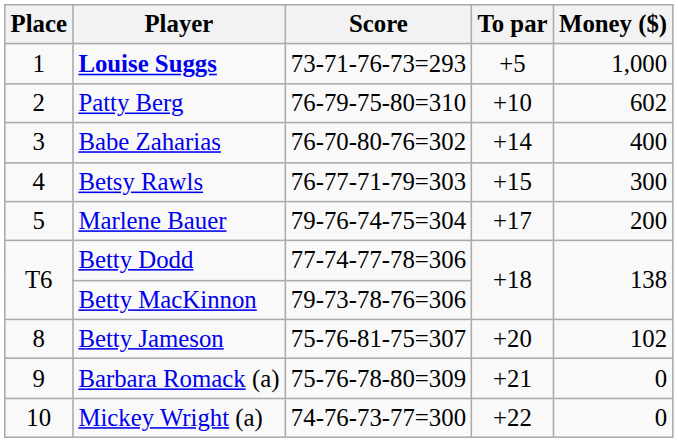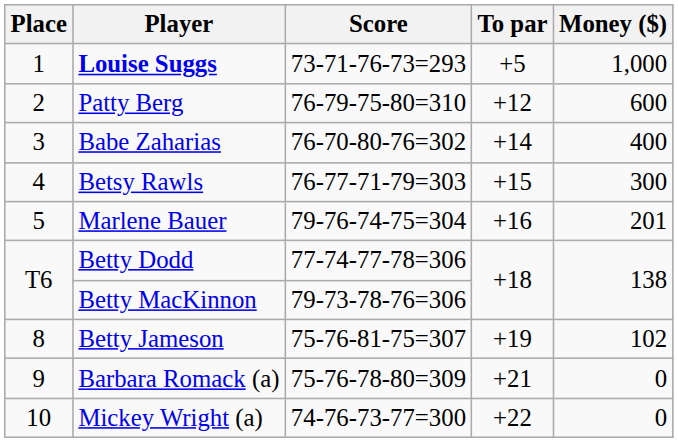 <table class="wikitable">
 <tr>
 <th>Place</th>
 <th>Player</th>
 <th>Score</th>
 <th>To par</th>
 <th>Money ($)</th>
 </tr>
 <tr>
 <td align=center>1</td>
 <td> <strong><a href='#'>Louise Suggs</a></strong></td>
 <td>73-71-76-73=293</td>
 <td align=center>+5</td>
 <td align=right>1,000</td>
 </tr>
 <tr>
 <td align=center>2</td>
 <td> <a href='#'>Patty Berg</a></td>
 <td>76-79-75-80=310</td>
-<td align=center>+10</td>
-<td align=right>602</td>
+<td align=center>+12</td>
+<td align=right>600</td>
 </tr>
 <tr>
 <td align=center>3</td>
 <td> <a href='#'>Babe Zaharias</a></td>
 <td>76-70-80-76=302</td>
 <td align=center>+14</td>
 <td align=right>400</td>
 </tr>
 <tr>
 <td align=center>4</td>
 <td> <a href='#'>Betsy Rawls</a></td>
 <td>76-77-71-79=303</td>
 <td align=center>+15</td>
 <td align=right>300</td>
 </tr>
 <tr>
 <td align=center>5</td>
 <td> <a href='#'>Marlene Bauer</a></td>
 <td>79-76-74-75=304</td>
-<td align=center>+17</td>
-<td align=right>200</td>
+<td align=center>+16</td>
+<td align=right>201</td>
 </tr>
 <tr>
 <td align=center rowspan=2>T6</td>
 <td> <a href='#'>Betty Dodd</a></td>
 <td>77-74-77-78=306</td>
 <td align=center rowspan=2>+18</td>
 <td align=right rowspan=2>138</td>
 </tr>
 <tr>
 <td> <a href='#'>Betty MacKinnon</a></td>
 <td>79-73-78-76=306</td>
 </tr>
 <tr>
 <td align=center>8</td>
 <td> <a href='#'>Betty Jameson</a></td>
 <td>75-76-81-75=307</td>
-<td align=center>+20</td>
+<td align=center>+19</td>
 <td align=right>102</td>
 </tr>
 <tr>
 <td align=center>9</td>
 <td> <a href='#'>Barbara Romack</a> (a)</td>
 <td>75-76-78-80=309</td>
 <td align=center>+21</td>
 <td align=right>0</td>
 </tr>
 <tr>
 <td align=center>10</td>
 <td> <a href='#'>Mickey Wright</a> (a)</td>
 <td>74-76-73-77=300</td>
 <td align=center>+22</td>
 <td align=right>0</td>
 </tr>
 </table>
